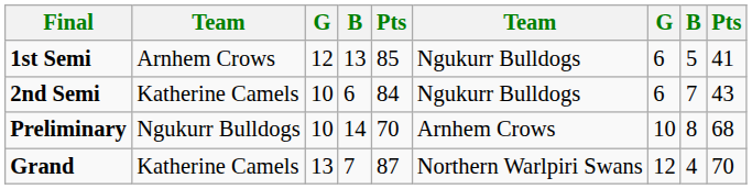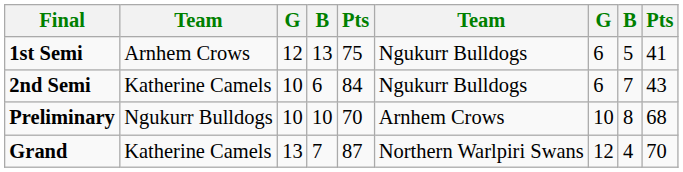 <table class="wikitable">
 <tr>
 <th style="color:green">Final</th>
 <th style="color:green">Team</th>
 <th style="color:green">G</th>
 <th style="color:green">B</th>
 <th style="color:green">Pts</th>
 <th style="color:green">Team</th>
 <th style="color:green">G</th>
 <th style="color:green">B</th>
 <th style="color:green">Pts</th>
 </tr>
 <tr>
 <td><strong>1st Semi</strong></td>
 <td>Arnhem Crows</td>
 <td>12</td>
 <td>13</td>
-<td>85</td>
+<td>75</td>
 <td>Ngukurr Bulldogs</td>
 <td>6</td>
 <td>5</td>
 <td>41</td>
 </tr>
 <tr>
 <td><strong>2nd Semi</strong></td>
 <td>Katherine Camels</td>
 <td>10</td>
 <td>6</td>
 <td>84</td>
 <td>Ngukurr Bulldogs</td>
 <td>6</td>
 <td>7</td>
 <td>43</td>
 </tr>
 <tr>
 <td><strong>Preliminary</strong></td>
 <td>Ngukurr Bulldogs</td>
 <td>10</td>
-<td>14</td>
+<td>10</td>
 <td>70</td>
 <td>Arnhem Crows</td>
 <td>10</td>
 <td>8</td>
 <td>68</td>
 </tr>
 <tr>
 <td><strong>Grand</strong></td>
 <td>Katherine Camels</td>
 <td>13</td>
 <td>7</td>
 <td>87</td>
 <td>Northern Warlpiri Swans</td>
 <td>12</td>
 <td>4</td>
 <td>70</td>
 </tr>
 </table>
